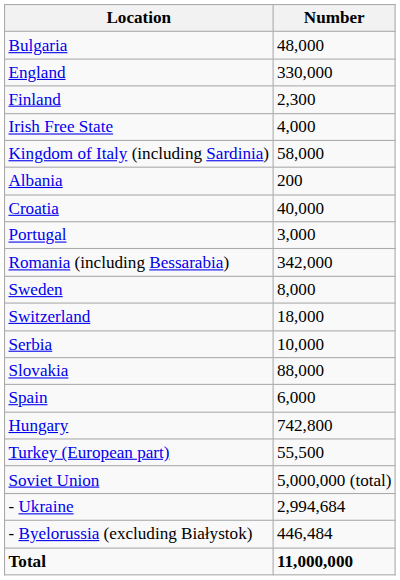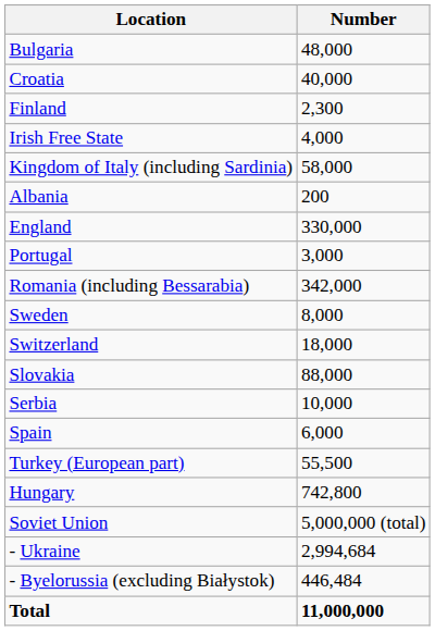 <table class="wikitable">
 <tr>
 <th scope="col">Location</th>
 <th scope="col">Number</th>
 </tr>
 <tr>
 <td><a href='#'>Bulgaria</a></td>
 <td>48,000</td>
 </tr>
 <tr>
-<td><a href='#'>England</a></td>
-<td>330,000</td>
+<td><a href='#'>Croatia</a></td>
+<td>40,000</td>
 </tr>
 <tr>
 <td><a href='#'>Finland</a></td>
 <td>2,300</td>
 </tr>
 <tr>
 <td><a href='#'>Irish Free State</a></td>
 <td>4,000</td>
 </tr>
 <tr>
 <td><a href='#'>Kingdom of Italy</a> (including <a href='#'>Sardinia</a>)</td>
 <td>58,000</td>
 </tr>
 <tr>
 <td><a href='#'>Albania</a></td>
 <td>200</td>
 </tr>
 <tr>
-<td><a href='#'>Croatia</a></td>
-<td>40,000</td>
+<td><a href='#'>England</a></td>
+<td>330,000</td>
 </tr>
 <tr>
 <td><a href='#'>Portugal</a></td>
 <td>3,000</td>
 </tr>
 <tr>
 <td><a href='#'>Romania</a> (including <a href='#'>Bessarabia</a>)</td>
 <td>342,000</td>
 </tr>
 <tr>
 <td><a href='#'>Sweden</a></td>
 <td>8,000</td>
 </tr>
 <tr>
 <td><a href='#'>Switzerland</a></td>
 <td>18,000</td>
 </tr>
 <tr>
+<td><a href='#'>Slovakia</a></td>
+<td>88,000</td>
+</tr>
+<tr>
 <td><a href='#'>Serbia</a></td>
 <td>10,000</td>
-</tr>
-<tr>
-<td><a href='#'>Slovakia</a></td>
-<td>88,000</td>
 </tr>
 <tr>
 <td><a href='#'>Spain</a></td>
 <td>6,000</td>
 </tr>
 <tr>
+<td><a href='#'>Turkey (European part)</a></td>
+<td>55,500</td>
+</tr>
+<tr>
 <td><a href='#'>Hungary</a></td>
 <td>742,800</td>
-</tr>
-<tr>
-<td><a href='#'>Turkey (European part)</a></td>
-<td>55,500</td>
 </tr>
 <tr>
 <td><a href='#'>Soviet Union</a></td>
 <td>5,000,000 (total)</td>
 </tr>
 <tr>
 <td>- <a href='#'>Ukraine</a></td>
 <td>2,994,684</td>
 </tr>
 <tr>
 <td>- <a href='#'>Byelorussia</a> (excluding Białystok)</td>
 <td>446,484</td>
 </tr>
 <tr>
 <td><strong>Total</strong></td>
 <td><strong>11,000,000</strong></td>
 </tr>
 </table>
